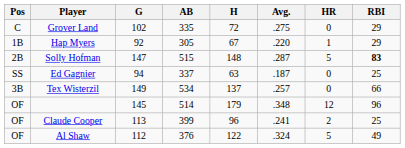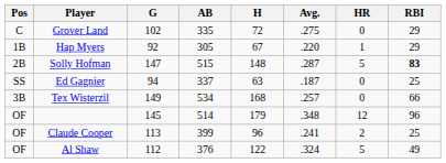 <table class="wikitable sortable">
 <tr>
 <th bgcolor="#DDDDFF" width="5%">Pos</th>
 <th bgcolor="#DDDDFF" width="16%">Player</th>
 <th bgcolor="#DDDDFF" width="9%">G</th>
 <th bgcolor="#DDDDFF" width="9%">AB</th>
 <th bgcolor="#DDDDFF" width="9%">H</th>
 <th bgcolor="#DDDDFF" width="9%">Avg.</th>
 <th bgcolor="#DDDDFF" width="9%">HR</th>
 <th bgcolor="#DDDDFF" width="9%">RBI</th>
 </tr>
 <tr align="center">
 <td>C</td>
 <td><a href='#'>Grover Land</a></td>
 <td>102</td>
 <td>335</td>
 <td>72</td>
 <td>.275</td>
 <td>0</td>
 <td>29</td>
 </tr>
 <tr align="center">
 <td>1B</td>
 <td><a href='#'>Hap Myers</a></td>
 <td>92</td>
 <td>305</td>
 <td>67</td>
 <td>.220</td>
 <td>1</td>
 <td>29</td>
 </tr>
 <tr align="center">
 <td>2B</td>
 <td><a href='#'>Solly Hofman</a></td>
 <td>147</td>
 <td>515</td>
 <td>148</td>
 <td>.287</td>
 <td>5</td>
 <td><strong>83</strong></td>
 </tr>
 <tr align="center">
 <td>SS</td>
 <td><a href='#'>Ed Gagnier</a></td>
 <td>94</td>
 <td>337</td>
 <td>63</td>
 <td>.187</td>
 <td>0</td>
 <td>25</td>
 </tr>
 <tr align="center">
 <td>3B</td>
 <td><a href='#'>Tex Wisterzil</a></td>
 <td>149</td>
 <td>534</td>
-<td>137</td>
+<td>168</td>
 <td>.257</td>
 <td>0</td>
 <td>66</td>
 </tr>
 <tr align="center">
 <td>OF</td>
 <td></td>
 <td>145</td>
 <td>514</td>
 <td>179</td>
 <td>.348</td>
 <td>12</td>
 <td>96</td>
 </tr>
 <tr align="center">
 <td>OF</td>
 <td><a href='#'>Claude Cooper</a></td>
 <td>113</td>
 <td>399</td>
 <td>96</td>
 <td>.241</td>
 <td>2</td>
 <td>25</td>
 </tr>
 <tr align="center">
 <td>OF</td>
 <td><a href='#'>Al Shaw</a></td>
 <td>112</td>
 <td>376</td>
 <td>122</td>
 <td>.324</td>
 <td>5</td>
 <td>49</td>
 </tr>
 </table>
